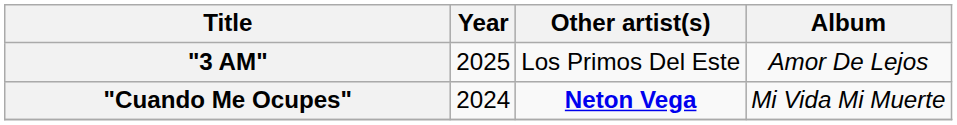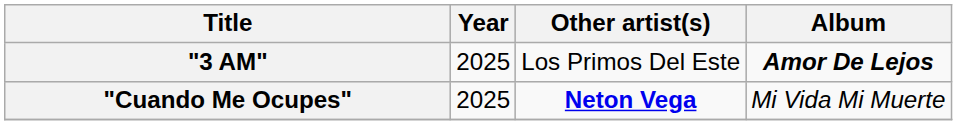 <table class="wikitable plainrowheaders" style="text-align:center;">
 <tr>
 <th scope="col" style="width:18em;">Title</th>
 <th scope="col">Year</th>
 <th scope="col">Other artist(s)</th>
 <th scope="col">Album</th>
 </tr>
 <tr>
 <th scope="row">"3 AM"</th>
 <td>2025</td>
 <td>Los Primos Del Este</td>
-<td><em>Amor De Lejos</em></td>
+<td><strong><em>Amor De Lejos</em></strong></td>
 </tr>
 <tr>
 <th scope="row">"Cuando Me Ocupes"</th>
-<td>2024</td>
+<td>2025</td>
 <td><strong><a href='#'>Neton Vega</a></strong></td>
 <td><em>Mi Vida Mi Muerte</em></td>
 </tr>
 <tr>
 </tr>
 </table>
